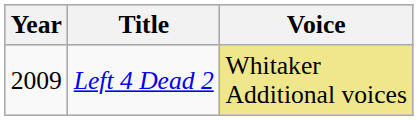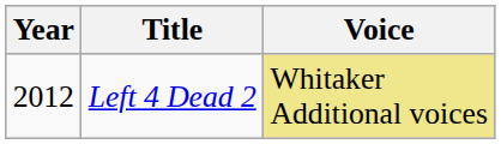 <table class="wikitable">
 <tr>
 <th>Year</th>
 <th>Title</th>
 <th>Voice</th>
 </tr>
 <tr>
-<td>2009</td>
+<td>2012</td>
 <td><em><a href='#'>Left 4 Dead 2</a></em></td>
 <td style="background: khaki;">Whitaker<br>Additional voices</td>
 </tr>
 </table>
